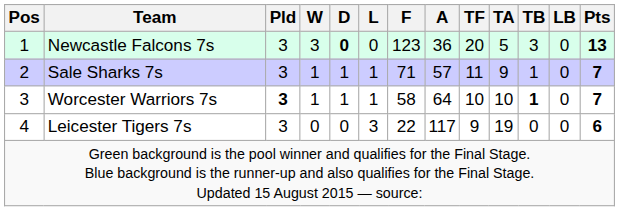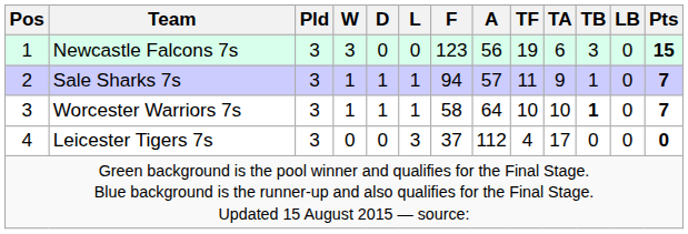 <table class="wikitable" style="text-align: center;">
 <tr>
 <th width="20">Pos</th>
 <th width="200">Team</th>
 <th width="20">Pld</th>
 <th width="20">W</th>
 <th width="20">D</th>
 <th width="20">L</th>
 <th width="20">F</th>
 <th width="20">A</th>
 <th width="20">TF</th>
 <th width="20">TA</th>
 <th width="20">TB</th>
 <th width="20">LB</th>
 <th width="20">Pts</th>
 </tr>
 <tr bgcolor=#d8ffeb>
 <td>1</td>
 <td align=left>Newcastle Falcons 7s</td>
 <td>3</td>
 <td>3</td>
-<td><strong>0</strong></td>
+<td>0</td>
 <td>0</td>
 <td>123</td>
-<td>36</td>
-<td>20</td>
-<td>5</td>
+<td>56</td>
+<td>19</td>
+<td>6</td>
 <td>3</td>
 <td>0</td>
-<td><strong>13</strong></td>
+<td><strong>15</strong></td>
 </tr>
 <tr bgcolor=#ccccff>
 <td>2</td>
 <td align=left>Sale Sharks 7s</td>
 <td>3</td>
 <td>1</td>
 <td>1</td>
 <td>1</td>
-<td>71</td>
+<td>94</td>
 <td>57</td>
 <td>11</td>
 <td>9</td>
 <td>1</td>
 <td>0</td>
 <td><strong>7</strong></td>
 </tr>
 <tr bgcolor=#ffffff>
 <td>3</td>
 <td align=left>Worcester Warriors 7s</td>
-<td><strong>3</strong></td>
+<td>3</td>
 <td>1</td>
 <td>1</td>
 <td>1</td>
 <td>58</td>
 <td>64</td>
 <td>10</td>
 <td>10</td>
 <td><strong>1</strong></td>
 <td>0</td>
 <td><strong>7</strong></td>
 </tr>
 <tr bgcolor=#ffffff>
 <td>4</td>
 <td align=left>Leicester Tigers 7s</td>
 <td>3</td>
 <td>0</td>
 <td>0</td>
 <td>3</td>
-<td>22</td>
-<td>117</td>
-<td>9</td>
-<td>19</td>
+<td>37</td>
+<td>112</td>
+<td>4</td>
+<td>17</td>
 <td>0</td>
 <td>0</td>
-<td><strong>6</strong></td>
+<td><strong>0</strong></td>
 </tr>
 <tr align=center>
 <td colspan="13" style="border:0px"><small>Green background is the pool winner and qualifies for the Final Stage.<br>Blue background is the runner-up and also qualifies for the Final Stage.<br>Updated 15 August 2015 — source: </small></td>
 </tr>
 </table>
